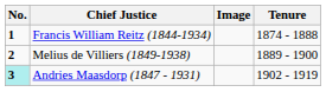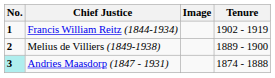 <table class="wikitable">
 <tr>
 <th>No.</th>
 <th>Chief Justice</th>
 <th>Image</th>
 <th>Tenure</th>
 </tr>
 <tr>
 <td><strong>1</strong></td>
 <td><a href='#'>Francis William Reitz</a> <em>(1844-1934)</em></td>
 <td></td>
-<td>1874 - 1888</td>
+<td>1902 - 1919</td>
 </tr>
 <tr>
 <td><strong>2</strong></td>
 <td>Melius de Villiers <em>(1849-1938)</em></td>
 <td></td>
 <td>1889 - 1900</td>
 </tr>
 <tr>
 <td style="background: paleturquoise;"><strong>3</strong></td>
 <td><a href='#'>Andries Maasdorp</a> <em>(1847 - 1931)</em></td>
 <td></td>
-<td>1902 - 1919</td>
+<td>1874 - 1888</td>
 </tr>
 </table>
